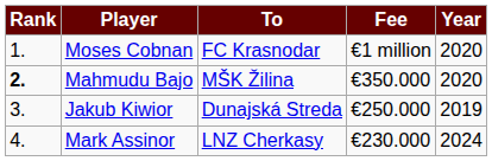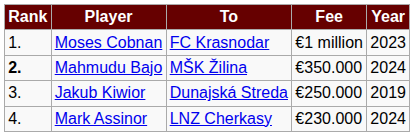 <table border="0" class="wikitable">
 <tr>
 <th style="color:white; background:#660000;">Rank</th>
 <th style="color:white; background:#660000;">Player</th>
 <th style="color:white; background:#660000;">To</th>
 <th style="color:white; background:#660000;">Fee</th>
 <th style="color:white; background:#660000;">Year</th>
 </tr>
 <tr>
 <td>1.</td>
 <td> <a href='#'>Moses Cobnan</a></td>
 <td> <a href='#'>FC Krasnodar</a></td>
 <td>€1 million</td>
-<td>2020</td>
+<td>2023</td>
 </tr>
 <tr>
 <td><strong>2.</strong></td>
 <td> <a href='#'>Mahmudu Bajo</a></td>
 <td> <a href='#'>MŠK Žilina</a></td>
 <td>€350.000</td>
-<td>2020</td>
+<td>2024</td>
 </tr>
 <tr>
 <td>3.</td>
 <td> <a href='#'>Jakub Kiwior</a></td>
 <td> <a href='#'>Dunajská Streda</a></td>
 <td>€250.000</td>
 <td>2019</td>
 </tr>
 <tr>
 <td>4.</td>
 <td> <a href='#'>Mark Assinor</a></td>
 <td> <a href='#'>LNZ Cherkasy</a></td>
 <td>€230.000</td>
 <td>2024</td>
 </tr>
 <tr>
 </tr>
 </table>
